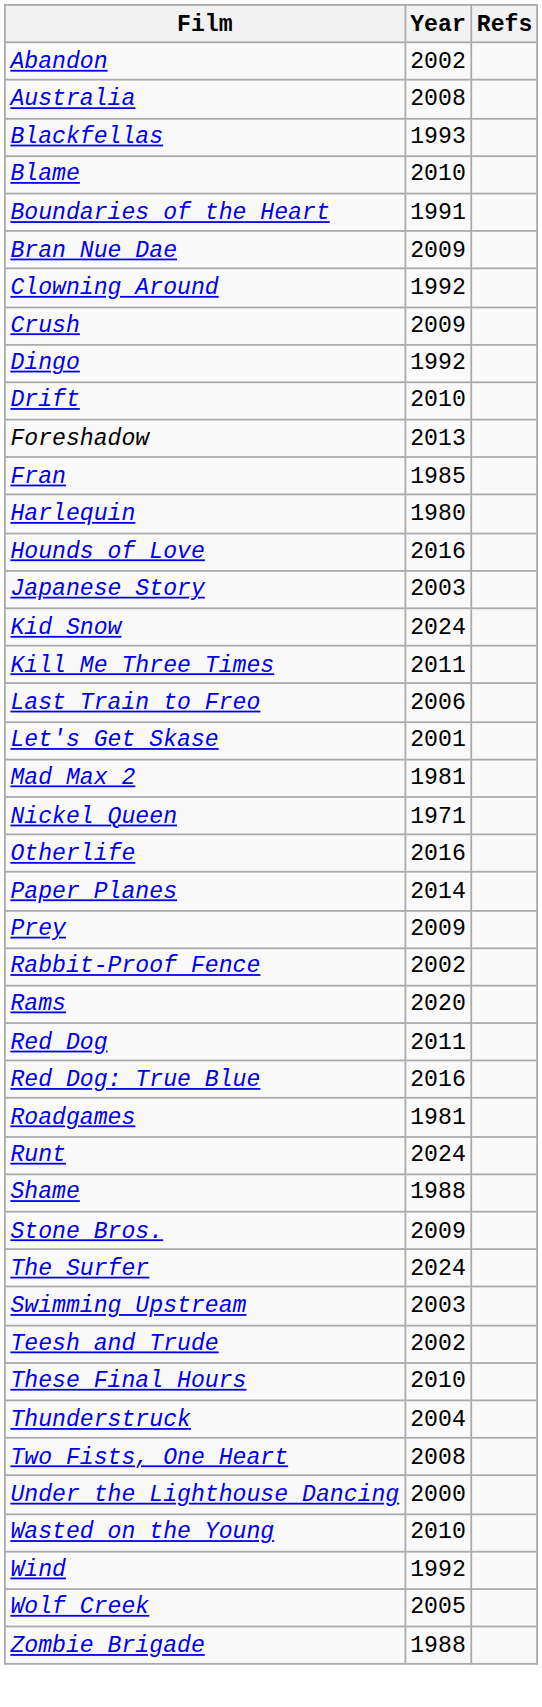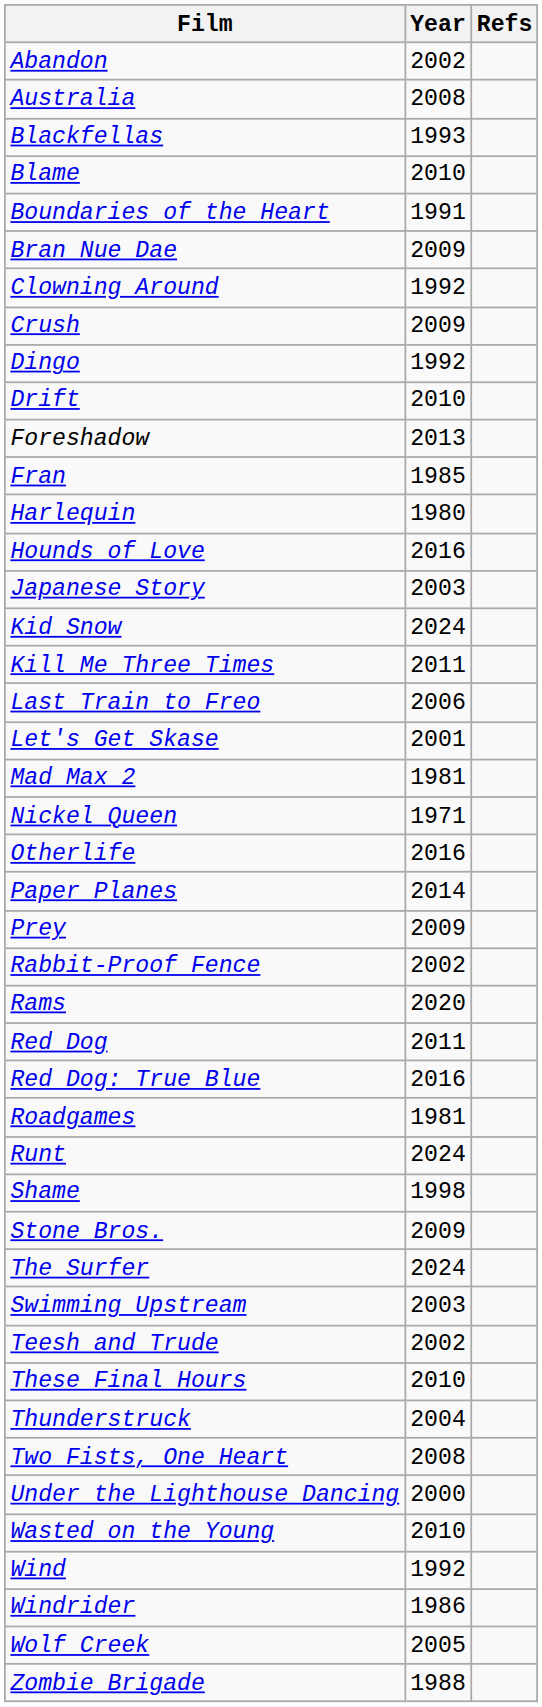 <table class="wikitable sortable">
 <tr>
 <th>Film</th>
 <th>Year</th>
 <th>Refs</th>
 </tr>
 <tr>
 <td><em><a href='#'>Abandon</a></em></td>
 <td>2002</td>
 <td></td>
 </tr>
 <tr>
 <td><em><a href='#'>Australia</a></em></td>
 <td>2008</td>
 <td></td>
 </tr>
 <tr>
 <td><em><a href='#'>Blackfellas</a></em></td>
 <td>1993</td>
 <td></td>
 </tr>
 <tr>
 <td><em><a href='#'>Blame</a></em></td>
 <td>2010</td>
 <td></td>
 </tr>
 <tr>
 <td><em><a href='#'>Boundaries of the Heart</a></em></td>
 <td>1991</td>
 <td></td>
 </tr>
 <tr>
 <td><em><a href='#'>Bran Nue Dae</a></em></td>
 <td>2009</td>
 <td></td>
 </tr>
 <tr>
 <td><em><a href='#'>Clowning Around</a></em></td>
 <td>1992</td>
 <td></td>
 </tr>
 <tr>
 <td><em><a href='#'>Crush</a></em></td>
 <td>2009</td>
 <td></td>
 </tr>
 <tr>
 <td><em><a href='#'>Dingo</a></em></td>
 <td>1992</td>
 <td></td>
 </tr>
 <tr>
 <td><em><a href='#'>Drift</a></em></td>
 <td>2010</td>
 <td></td>
 </tr>
 <tr>
 <td><em>Foreshadow</em></td>
 <td>2013</td>
 <td></td>
 </tr>
 <tr>
 <td><em><a href='#'>Fran</a></em></td>
 <td>1985</td>
 <td></td>
 </tr>
 <tr>
 <td><em><a href='#'>Harlequin</a></em></td>
 <td>1980</td>
 <td></td>
 </tr>
 <tr>
 <td><em><a href='#'>Hounds of Love</a></em></td>
 <td>2016</td>
 <td></td>
 </tr>
 <tr>
 <td><em><a href='#'>Japanese Story</a></em></td>
 <td>2003</td>
 <td></td>
 </tr>
 <tr>
 <td><em><a href='#'>Kid Snow</a></em></td>
 <td>2024</td>
 <td></td>
 </tr>
 <tr>
 <td><em><a href='#'>Kill Me Three Times</a></em></td>
 <td>2011</td>
 <td></td>
 </tr>
 <tr>
 <td><em><a href='#'>Last Train to Freo</a></em></td>
 <td>2006</td>
 <td></td>
 </tr>
 <tr>
 <td><em><a href='#'>Let's Get Skase</a></em></td>
 <td>2001</td>
 <td></td>
 </tr>
 <tr>
 <td><em><a href='#'>Mad Max 2</a></em></td>
 <td>1981</td>
 <td></td>
 </tr>
 <tr>
 <td><em><a href='#'>Nickel Queen</a></em></td>
 <td>1971</td>
 <td></td>
 </tr>
 <tr>
 <td><em><a href='#'>Otherlife</a></em></td>
 <td>2016</td>
 <td></td>
 </tr>
 <tr>
 <td><em><a href='#'>Paper Planes</a></em></td>
 <td>2014</td>
 <td></td>
 </tr>
 <tr>
 <td><em><a href='#'>Prey</a></em></td>
 <td>2009</td>
 <td></td>
 </tr>
 <tr>
 <td><em><a href='#'>Rabbit-Proof Fence</a></em></td>
 <td>2002</td>
 <td></td>
 </tr>
 <tr>
 <td><em><a href='#'>Rams</a></em></td>
 <td>2020</td>
 <td></td>
 </tr>
 <tr>
 <td><em><a href='#'>Red Dog</a></em></td>
 <td>2011</td>
 <td></td>
 </tr>
 <tr>
 <td><em><a href='#'>Red Dog: True Blue</a></em></td>
 <td>2016</td>
 <td></td>
 </tr>
 <tr>
 <td><em><a href='#'>Roadgames</a></em></td>
 <td>1981</td>
 <td></td>
 </tr>
 <tr>
 <td><em><a href='#'>Runt</a></em></td>
 <td>2024</td>
 <td></td>
 </tr>
 <tr>
 <td><em><a href='#'>Shame</a></em></td>
-<td>1988</td>
+<td>1998</td>
 <td></td>
 </tr>
 <tr>
 <td><em><a href='#'>Stone Bros.</a></em></td>
 <td>2009</td>
 <td></td>
 </tr>
 <tr>
 <td><em><a href='#'>The Surfer</a></em></td>
 <td>2024</td>
 <td></td>
 </tr>
 <tr>
 <td><em><a href='#'>Swimming Upstream</a></em></td>
 <td>2003</td>
 <td></td>
 </tr>
 <tr>
 <td><em><a href='#'>Teesh and Trude</a></em></td>
 <td>2002</td>
 <td></td>
 </tr>
 <tr>
 <td><em><a href='#'>These Final Hours</a></em></td>
 <td>2010</td>
 <td></td>
 </tr>
 <tr>
 <td><em><a href='#'>Thunderstruck</a></em></td>
 <td>2004</td>
 <td></td>
 </tr>
 <tr>
 <td><em><a href='#'>Two Fists, One Heart</a></em></td>
 <td>2008</td>
 <td></td>
 </tr>
 <tr>
 <td><em><a href='#'>Under the Lighthouse Dancing</a></em></td>
 <td>2000</td>
 <td></td>
 </tr>
 <tr>
 <td><em><a href='#'>Wasted on the Young</a></em></td>
 <td>2010</td>
 <td></td>
 </tr>
 <tr>
 <td><em><a href='#'>Wind</a></em></td>
 <td>1992</td>
 <td></td>
 </tr>
 <tr>
+<td><em><a href='#'>Windrider</a></em></td>
+<td>1986</td>
+<td></td>
+</tr>
+<tr>
 <td><em><a href='#'>Wolf Creek</a></em></td>
 <td>2005</td>
 <td></td>
 </tr>
 <tr>
 <td><em><a href='#'>Zombie Brigade</a></em></td>
 <td>1988</td>
 <td></td>
 </tr>
 </table>
